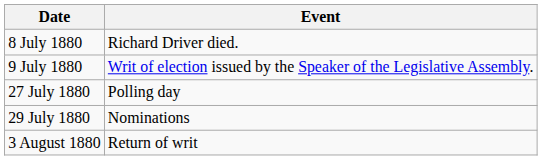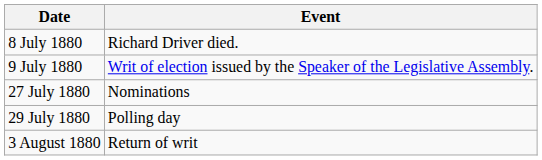 <table class="wikitable">
 <tr>
 <th>Date</th>
 <th>Event</th>
 </tr>
 <tr>
 <td>8 July 1880</td>
 <td>Richard Driver died.</td>
 </tr>
 <tr>
 <td>9 July 1880</td>
 <td><a href='#'>Writ of election</a> issued by the <a href='#'>Speaker of the Legislative Assembly</a>.</td>
 </tr>
 <tr>
 <td>27 July 1880</td>
-<td>Polling day</td>
+<td>Nominations</td>
 </tr>
 <tr>
 <td>29 July 1880</td>
-<td>Nominations</td>
+<td>Polling day</td>
 </tr>
 <tr>
 <td>3 August 1880</td>
 <td>Return of writ</td>
 </tr>
 </table>
